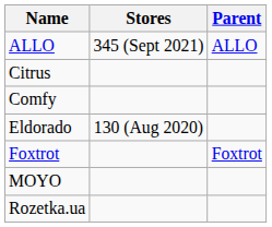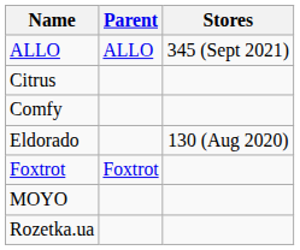 <table class="wikitable sortable">
 <tr>
 <th>Name</th>
+<th><a href='#'>Parent</a></th>
 <th>Stores</th>
-<th><a href='#'>Parent</a></th>
 </tr>
 <tr>
 <td><a href='#'>ALLO</a></td>
+<td><a href='#'>ALLO</a></td>
 <td style="text-align:center;">345 (Sept 2021)</td>
-<td><a href='#'>ALLO</a></td>
 </tr>
 <tr>
 <td>Citrus</td>
+<td></td>
 <td style="text-align:center;"></td>
-<td></td>
 </tr>
 <tr>
 <td>Comfy</td>
+<td></td>
 <td style="text-align:center;"></td>
-<td></td>
 </tr>
 <tr>
 <td>Eldorado</td>
+<td></td>
 <td style="text-align:center;">130 (Aug 2020)</td>
-<td></td>
 </tr>
 <tr>
 <td><a href='#'>Foxtrot</a></td>
+<td><a href='#'>Foxtrot</a></td>
 <td style="text-align:center;"></td>
-<td><a href='#'>Foxtrot</a></td>
 </tr>
 <tr>
 <td>MOYO</td>
+<td></td>
 <td style="text-align:center;"></td>
-<td></td>
 </tr>
 <tr>
 <td>Rozetka.ua</td>
+<td></td>
 <td style="text-align:center;"></td>
-<td></td>
 </tr>
 </table>
